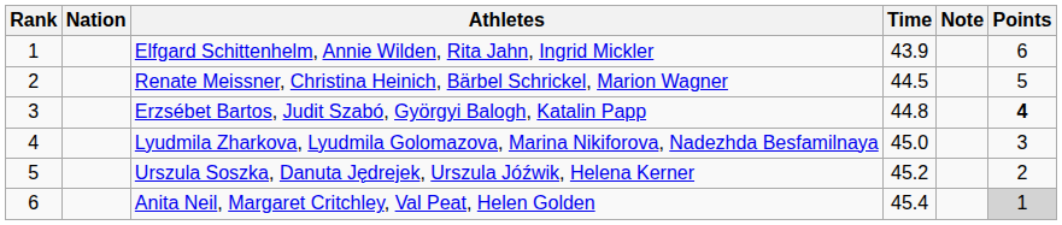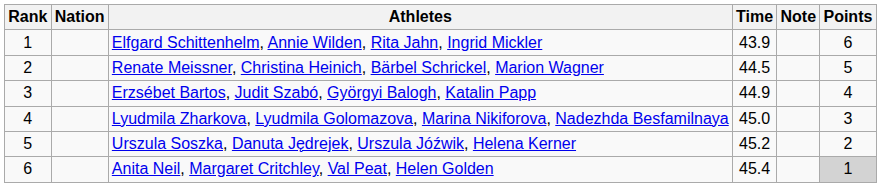 <table class="wikitable sortable" style="text-align:center">
 <tr>
 <th>Rank</th>
 <th>Nation</th>
 <th>Athletes</th>
 <th>Time</th>
 <th>Note</th>
 <th>Points</th>
 </tr>
 <tr>
 <td>1</td>
 <td align=left></td>
 <td align=left><a href='#'>Elfgard Schittenhelm</a>, <a href='#'>Annie Wilden</a>, <a href='#'>Rita Jahn</a>, <a href='#'>Ingrid Mickler</a></td>
 <td>43.9</td>
 <td></td>
 <td>6</td>
 </tr>
 <tr>
 <td>2</td>
 <td align=left></td>
 <td align=left><a href='#'>Renate Meissner</a>, <a href='#'>Christina Heinich</a>, <a href='#'>Bärbel Schrickel</a>, <a href='#'>Marion Wagner</a></td>
 <td>44.5</td>
 <td></td>
 <td>5</td>
 </tr>
 <tr>
 <td>3</td>
 <td align=left></td>
 <td align=left><a href='#'>Erzsébet Bartos</a>, <a href='#'>Judit Szabó</a>, <a href='#'>Györgyi Balogh</a>, <a href='#'>Katalin Papp</a></td>
-<td>44.8</td>
+<td>44.9</td>
 <td></td>
-<td><strong>4</strong></td>
+<td>4</td>
 </tr>
 <tr>
 <td>4</td>
 <td align=left></td>
 <td align=left><a href='#'>Lyudmila Zharkova</a>, <a href='#'>Lyudmila Golomazova</a>, <a href='#'>Marina Nikiforova</a>, <a href='#'>Nadezhda Besfamilnaya</a></td>
 <td>45.0</td>
 <td></td>
 <td>3</td>
 </tr>
 <tr>
 <td>5</td>
 <td align=left></td>
 <td align=left><a href='#'>Urszula Soszka</a>, <a href='#'>Danuta Jędrejek</a>, <a href='#'>Urszula Jóźwik</a>, <a href='#'>Helena Kerner</a></td>
 <td>45.2</td>
 <td></td>
 <td>2</td>
 </tr>
 <tr>
 <td>6</td>
 <td align=left></td>
 <td align=left><a href='#'>Anita Neil</a>, <a href='#'>Margaret Critchley</a>, <a href='#'>Val Peat</a>, <a href='#'>Helen Golden</a></td>
 <td>45.4</td>
 <td></td>
 <td style="background: lightgrey;">1</td>
 </tr>
 </table>
